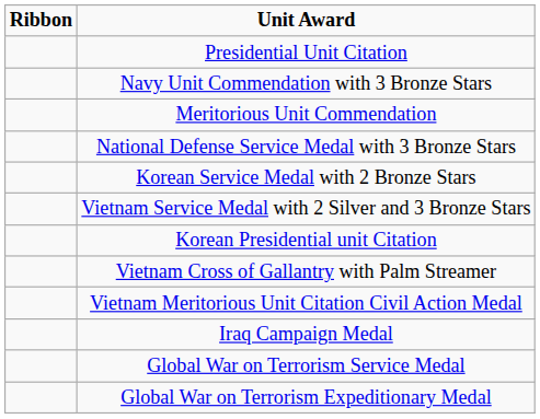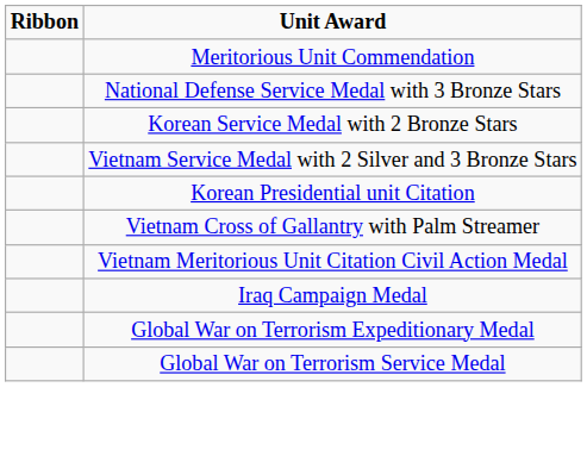 <table class="wikitable" style="text-align:center; clear: center">
 <tr>
 <td><strong>Ribbon</strong></td>
 <td><strong>Unit Award </strong></td>
-</tr>
-<tr>
-<td></td>
-<td><a href='#'>Presidential Unit Citation</a></td>
-</tr>
-<tr>
-<td></td>
-<td><a href='#'>Navy Unit Commendation</a> with 3 Bronze Stars</td>
 </tr>
 <tr>
 <td></td>
 <td><a href='#'>Meritorious Unit Commendation</a></td>
 </tr>
 <tr>
 <td></td>
 <td><a href='#'>National Defense Service Medal</a> with 3 Bronze Stars</td>
 </tr>
 <tr>
 <td></td>
 <td><a href='#'>Korean Service Medal</a> with 2 Bronze Stars</td>
 </tr>
 <tr>
 <td></td>
 <td><a href='#'>Vietnam Service Medal</a> with 2 Silver and 3 Bronze Stars</td>
 </tr>
 <tr>
 <td></td>
 <td><a href='#'>Korean Presidential unit Citation</a></td>
 </tr>
 <tr>
 <td></td>
 <td><a href='#'>Vietnam Cross of Gallantry</a> with Palm Streamer</td>
 </tr>
 <tr>
 <td></td>
 <td><a href='#'>Vietnam Meritorious Unit Citation Civil Action Medal</a></td>
 </tr>
 <tr>
 <td></td>
 <td><a href='#'>Iraq Campaign Medal</a></td>
 </tr>
 <tr>
 <td></td>
-<td><a href='#'>Global War on Terrorism Service Medal</a></td>
+<td><a href='#'>Global War on Terrorism Expeditionary Medal</a></td>
 </tr>
 <tr>
 <td></td>
-<td><a href='#'>Global War on Terrorism Expeditionary Medal</a></td>
+<td><a href='#'>Global War on Terrorism Service Medal</a></td>
 </tr>
 </table>
